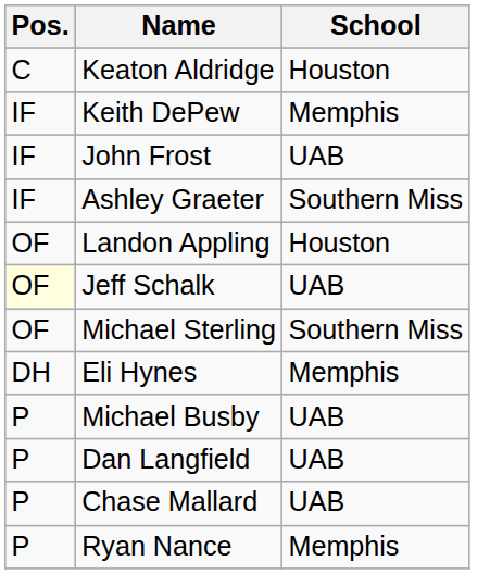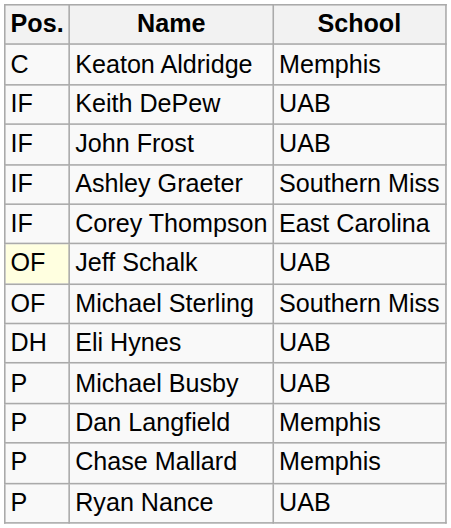 <table class=wikitable>
 <tr>
 <th>Pos.</th>
 <th>Name</th>
 <th>School</th>
 </tr>
 <tr>
 <td>C</td>
 <td>Keaton Aldridge</td>
-<td>Houston</td>
+<td>Memphis</td>
 </tr>
 <tr>
 <td>IF</td>
 <td>Keith DePew</td>
-<td>Memphis</td>
+<td>UAB</td>
 </tr>
 <tr>
 <td>IF</td>
 <td>John Frost</td>
 <td>UAB</td>
 </tr>
 <tr>
 <td>IF</td>
 <td>Ashley Graeter</td>
 <td>Southern Miss</td>
 </tr>
 <tr>
-<td>OF</td>
-<td>Landon Appling</td>
-<td>Houston</td>
+<td>IF</td>
+<td>Corey Thompson</td>
+<td>East Carolina</td>
 </tr>
 <tr>
 <td style="background: lightyellow;">OF</td>
 <td>Jeff Schalk</td>
 <td>UAB</td>
 </tr>
 <tr>
 <td>OF</td>
 <td>Michael Sterling</td>
 <td>Southern Miss</td>
 </tr>
 <tr>
 <td>DH</td>
 <td>Eli Hynes</td>
-<td>Memphis</td>
+<td>UAB</td>
 </tr>
 <tr>
 <td>P</td>
 <td>Michael Busby</td>
 <td>UAB</td>
 </tr>
 <tr>
 <td>P</td>
 <td>Dan Langfield</td>
-<td>UAB</td>
+<td>Memphis</td>
 </tr>
 <tr>
 <td>P</td>
 <td>Chase Mallard</td>
-<td>UAB</td>
+<td>Memphis</td>
 </tr>
 <tr>
 <td>P</td>
 <td>Ryan Nance</td>
-<td>Memphis</td>
+<td>UAB</td>
 </tr>
 </table>
